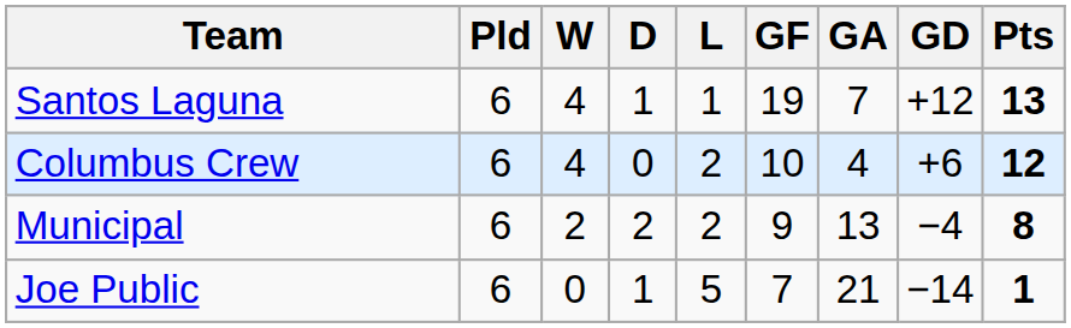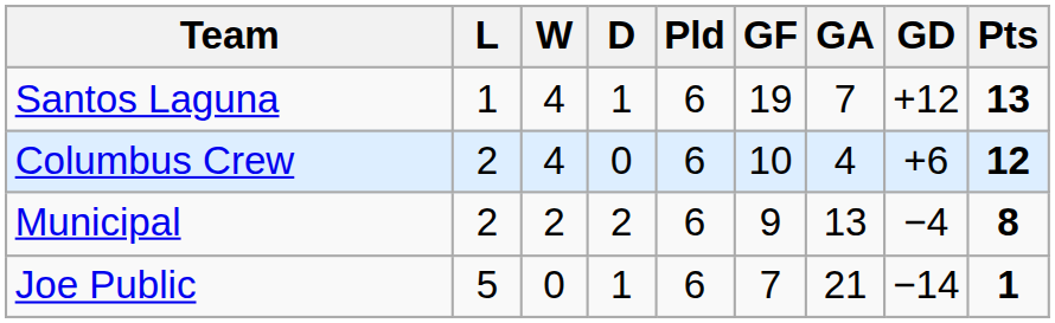 <table class="wikitable" style="text-align: center;">
 <tr>
 <th width="175">Team</th>
-<th width="20">Pld</th>
+<th width="20">L</th>
 <th width="20">W</th>
 <th width="20">D</th>
-<th width="20">L</th>
+<th width="20">Pld</th>
 <th width="20">GF</th>
 <th width="20">GA</th>
 <th width="20">GD</th>
 <th width="20">Pts</th>
 </tr>
 <tr>
 <td align=left> <a href='#'>Santos Laguna</a></td>
-<td>6</td>
+<td>1</td>
 <td>4</td>
 <td>1</td>
-<td>1</td>
+<td>6</td>
 <td>19</td>
 <td>7</td>
 <td>+12</td>
 <td><strong>13</strong></td>
 </tr>
 <tr bgcolor=#ddeeff>
 <td align=left> <a href='#'>Columbus Crew</a></td>
-<td>6</td>
+<td>2</td>
 <td>4</td>
 <td>0</td>
-<td>2</td>
+<td>6</td>
 <td>10</td>
 <td>4</td>
 <td>+6</td>
 <td><strong>12</strong></td>
 </tr>
 <tr>
 <td align=left> <a href='#'>Municipal</a></td>
-<td>6</td>
 <td>2</td>
 <td>2</td>
 <td>2</td>
+<td>6</td>
 <td>9</td>
 <td>13</td>
 <td>−4</td>
 <td><strong>8</strong></td>
 </tr>
 <tr>
 <td align=left> <a href='#'>Joe Public</a></td>
-<td>6</td>
+<td>5</td>
 <td>0</td>
 <td>1</td>
-<td>5</td>
+<td>6</td>
 <td>7</td>
 <td>21</td>
 <td>−14</td>
 <td><strong>1</strong></td>
 </tr>
 </table>
